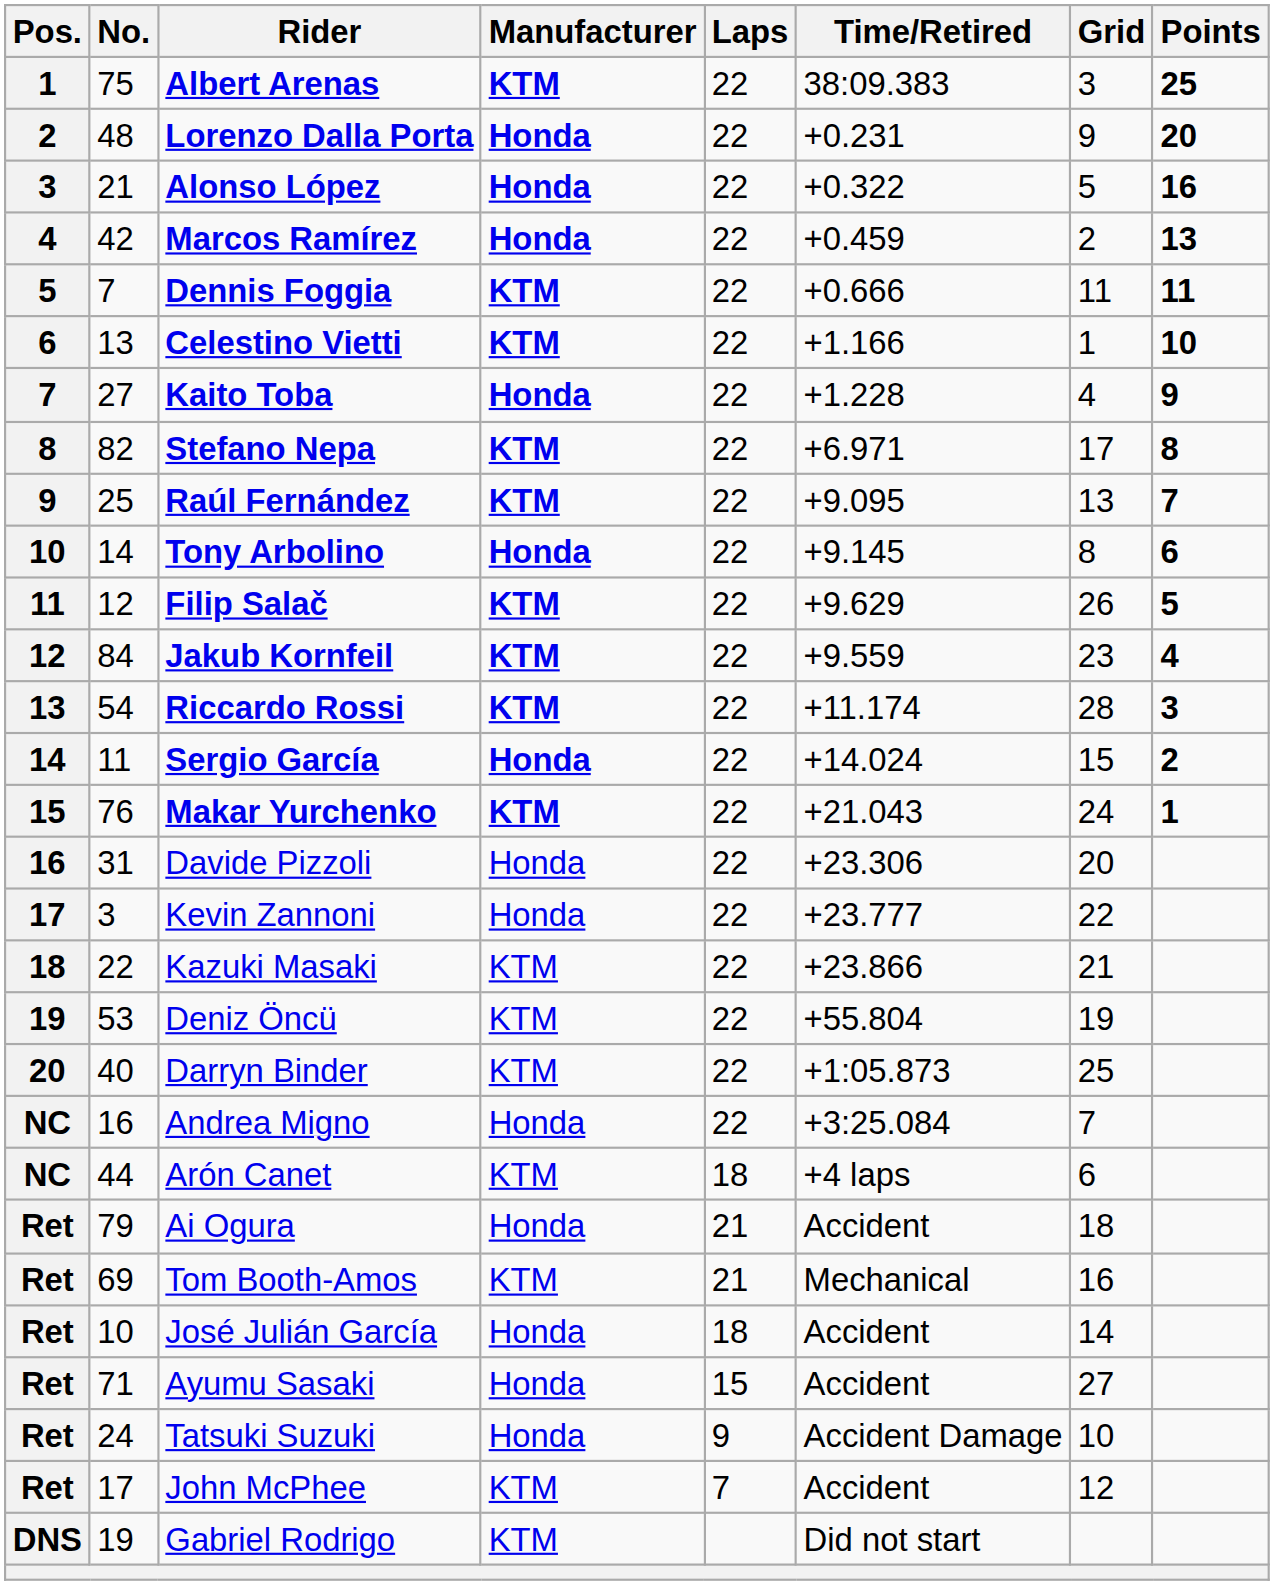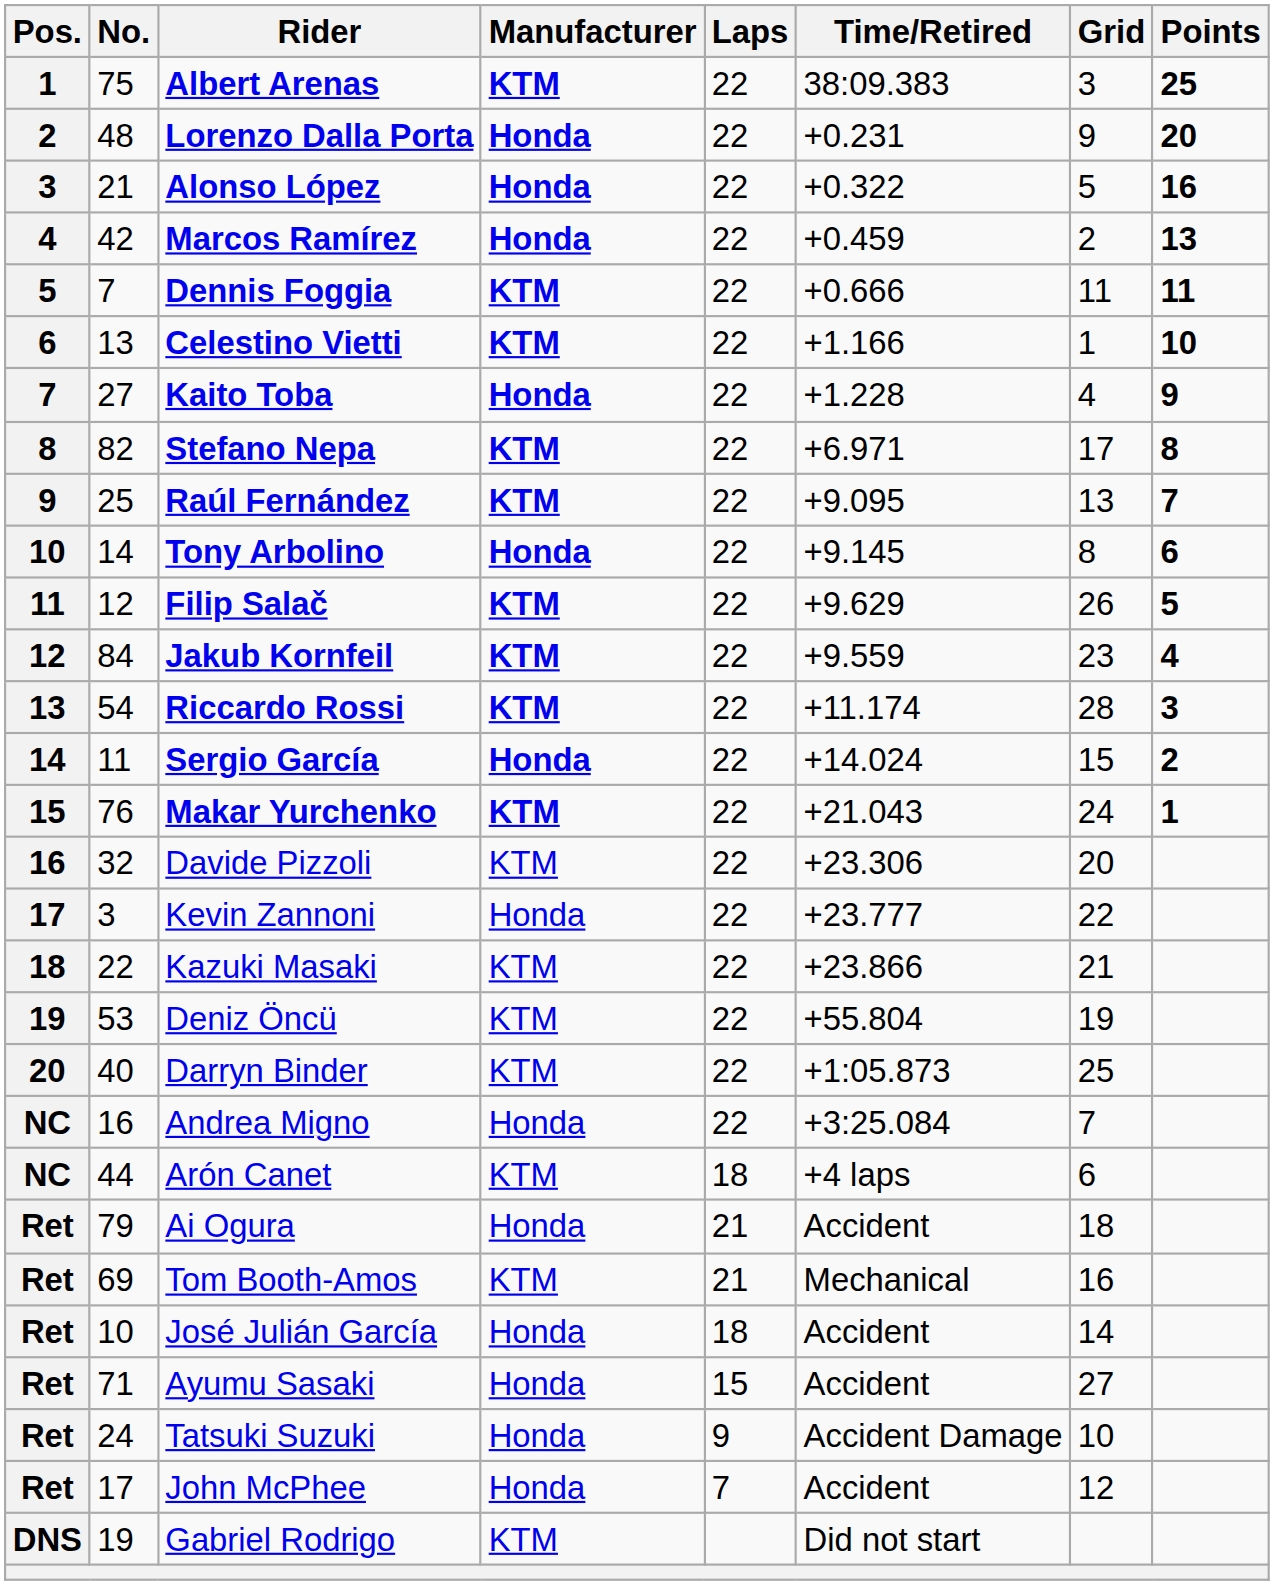 <table class="wikitable" style="font-size: 95%;">
 <tr>
 <th>Pos.</th>
 <th>No.</th>
 <th>Rider</th>
 <th>Manufacturer</th>
 <th>Laps</th>
 <th>Time/Retired</th>
 <th>Grid</th>
 <th>Points</th>
 </tr>
 <tr>
 <th>1</th>
 <td>75</td>
 <td> <strong><a href='#'>Albert Arenas</a></strong></td>
 <td><strong><a href='#'>KTM</a></strong></td>
 <td>22</td>
 <td>38:09.383</td>
 <td>3</td>
 <td><strong>25</strong></td>
 </tr>
 <tr>
 <th>2</th>
 <td>48</td>
 <td> <strong><a href='#'>Lorenzo Dalla Porta</a></strong></td>
 <td><strong><a href='#'>Honda</a></strong></td>
 <td>22</td>
 <td>+0.231</td>
 <td>9</td>
 <td><strong>20</strong></td>
 </tr>
 <tr>
 <th>3</th>
 <td>21</td>
 <td> <strong><a href='#'>Alonso López</a></strong></td>
 <td><strong><a href='#'>Honda</a></strong></td>
 <td>22</td>
 <td>+0.322</td>
 <td>5</td>
 <td><strong>16</strong></td>
 </tr>
 <tr>
 <th>4</th>
 <td>42</td>
 <td> <strong><a href='#'>Marcos Ramírez</a></strong></td>
 <td><strong><a href='#'>Honda</a></strong></td>
 <td>22</td>
 <td>+0.459</td>
 <td>2</td>
 <td><strong>13</strong></td>
 </tr>
 <tr>
 <th>5</th>
 <td>7</td>
 <td> <strong><a href='#'>Dennis Foggia</a></strong></td>
 <td><strong><a href='#'>KTM</a></strong></td>
 <td>22</td>
 <td>+0.666</td>
 <td>11</td>
 <td><strong>11</strong></td>
 </tr>
 <tr>
 <th>6</th>
 <td>13</td>
 <td> <strong><a href='#'>Celestino Vietti</a></strong></td>
 <td><strong><a href='#'>KTM</a></strong></td>
 <td>22</td>
 <td>+1.166</td>
 <td>1</td>
 <td><strong>10</strong></td>
 </tr>
 <tr>
 <th>7</th>
 <td>27</td>
 <td> <strong><a href='#'>Kaito Toba</a></strong></td>
 <td><strong><a href='#'>Honda</a></strong></td>
 <td>22</td>
 <td>+1.228</td>
 <td>4</td>
 <td><strong>9</strong></td>
 </tr>
 <tr>
 <th>8</th>
 <td>82</td>
 <td> <strong><a href='#'>Stefano Nepa</a></strong></td>
 <td><strong><a href='#'>KTM</a></strong></td>
 <td>22</td>
 <td>+6.971</td>
 <td>17</td>
 <td><strong>8</strong></td>
 </tr>
 <tr>
 <th>9</th>
 <td>25</td>
 <td> <strong><a href='#'>Raúl Fernández</a></strong></td>
 <td><strong><a href='#'>KTM</a></strong></td>
 <td>22</td>
 <td>+9.095</td>
 <td>13</td>
 <td><strong>7</strong></td>
 </tr>
 <tr>
 <th>10</th>
 <td>14</td>
 <td> <strong><a href='#'>Tony Arbolino</a></strong></td>
 <td><strong><a href='#'>Honda</a></strong></td>
 <td>22</td>
 <td>+9.145</td>
 <td>8</td>
 <td><strong>6</strong></td>
 </tr>
 <tr>
 <th>11</th>
 <td>12</td>
 <td> <strong><a href='#'>Filip Salač</a></strong></td>
 <td><strong><a href='#'>KTM</a></strong></td>
 <td>22</td>
 <td>+9.629</td>
 <td>26</td>
 <td><strong>5</strong></td>
 </tr>
 <tr>
 <th>12</th>
 <td>84</td>
 <td> <strong><a href='#'>Jakub Kornfeil</a></strong></td>
 <td><strong><a href='#'>KTM</a></strong></td>
 <td>22</td>
 <td>+9.559</td>
 <td>23</td>
 <td><strong>4</strong></td>
 </tr>
 <tr>
 <th>13</th>
 <td>54</td>
 <td> <strong><a href='#'>Riccardo Rossi</a></strong></td>
 <td><strong><a href='#'>KTM</a></strong></td>
 <td>22</td>
 <td>+11.174</td>
 <td>28</td>
 <td><strong>3</strong></td>
 </tr>
 <tr>
 <th>14</th>
 <td>11</td>
 <td> <strong><a href='#'>Sergio García</a></strong></td>
 <td><strong><a href='#'>Honda</a></strong></td>
 <td>22</td>
 <td>+14.024</td>
 <td>15</td>
 <td><strong>2</strong></td>
 </tr>
 <tr>
 <th>15</th>
 <td>76</td>
 <td> <strong><a href='#'>Makar Yurchenko</a></strong></td>
 <td><strong><a href='#'>KTM</a></strong></td>
 <td>22</td>
 <td>+21.043</td>
 <td>24</td>
 <td><strong>1</strong></td>
 </tr>
 <tr>
 <th>16</th>
-<td>31</td>
+<td>32</td>
 <td> <a href='#'>Davide Pizzoli</a></td>
-<td><a href='#'>Honda</a></td>
+<td><a href='#'>KTM</a></td>
 <td>22</td>
 <td>+23.306</td>
 <td>20</td>
 <td></td>
 </tr>
 <tr>
 <th>17</th>
 <td>3</td>
 <td> <a href='#'>Kevin Zannoni</a></td>
 <td><a href='#'>Honda</a></td>
 <td>22</td>
 <td>+23.777</td>
 <td>22</td>
 <td></td>
 </tr>
 <tr>
 <th>18</th>
 <td>22</td>
 <td> <a href='#'>Kazuki Masaki</a></td>
 <td><a href='#'>KTM</a></td>
 <td>22</td>
 <td>+23.866</td>
 <td>21</td>
 <td></td>
 </tr>
 <tr>
 <th>19</th>
 <td>53</td>
 <td> <a href='#'>Deniz Öncü</a></td>
 <td><a href='#'>KTM</a></td>
 <td>22</td>
 <td>+55.804</td>
 <td>19</td>
 <td></td>
 </tr>
 <tr>
 <th>20</th>
 <td>40</td>
 <td> <a href='#'>Darryn Binder</a></td>
 <td><a href='#'>KTM</a></td>
 <td>22</td>
 <td>+1:05.873</td>
 <td>25</td>
 <td></td>
 </tr>
 <tr>
 <th>NC</th>
 <td>16</td>
 <td> <a href='#'>Andrea Migno</a></td>
 <td><a href='#'>Honda</a></td>
 <td>22</td>
 <td>+3:25.084</td>
 <td>7</td>
 <td></td>
 </tr>
 <tr>
 <th>NC</th>
 <td>44</td>
 <td> <a href='#'>Arón Canet</a></td>
 <td><a href='#'>KTM</a></td>
 <td>18</td>
 <td>+4 laps</td>
 <td>6</td>
 <td></td>
 </tr>
 <tr>
 <th>Ret</th>
 <td>79</td>
 <td> <a href='#'>Ai Ogura</a></td>
 <td><a href='#'>Honda</a></td>
 <td>21</td>
 <td>Accident</td>
 <td>18</td>
 <td></td>
 </tr>
 <tr>
 <th>Ret</th>
 <td>69</td>
 <td> <a href='#'>Tom Booth-Amos</a></td>
 <td><a href='#'>KTM</a></td>
 <td>21</td>
 <td>Mechanical</td>
 <td>16</td>
 <td></td>
 </tr>
 <tr>
 <th>Ret</th>
 <td>10</td>
 <td> <a href='#'>José Julián García</a></td>
 <td><a href='#'>Honda</a></td>
 <td>18</td>
 <td>Accident</td>
 <td>14</td>
 <td></td>
 </tr>
 <tr>
 <th>Ret</th>
 <td>71</td>
 <td> <a href='#'>Ayumu Sasaki</a></td>
 <td><a href='#'>Honda</a></td>
 <td>15</td>
 <td>Accident</td>
 <td>27</td>
 <td></td>
 </tr>
 <tr>
 <th>Ret</th>
 <td>24</td>
 <td> <a href='#'>Tatsuki Suzuki</a></td>
 <td><a href='#'>Honda</a></td>
 <td>9</td>
 <td>Accident Damage</td>
 <td>10</td>
 <td></td>
 </tr>
 <tr>
 <th>Ret</th>
 <td>17</td>
 <td> <a href='#'>John McPhee</a></td>
-<td><a href='#'>KTM</a></td>
+<td><a href='#'>Honda</a></td>
 <td>7</td>
 <td>Accident</td>
 <td>12</td>
 <td></td>
 </tr>
 <tr>
 <th>DNS</th>
 <td>19</td>
 <td> <a href='#'>Gabriel Rodrigo</a></td>
 <td><a href='#'>KTM</a></td>
 <td></td>
 <td>Did not start</td>
 <td></td>
 <td></td>
 </tr>
 <tr>
 <th colspan=8></th>
 </tr>
 </table>
